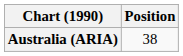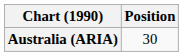 <table class="wikitable plainrowheaders" style="text-align:center">
 <tr>
 <th scope="col">Chart (1990)</th>
 <th scope="col">Position</th>
 </tr>
 <tr>
 <th scope="row">Australia (ARIA)</th>
-<td>38</td>
+<td>30</td>
 </tr>
 </table>
